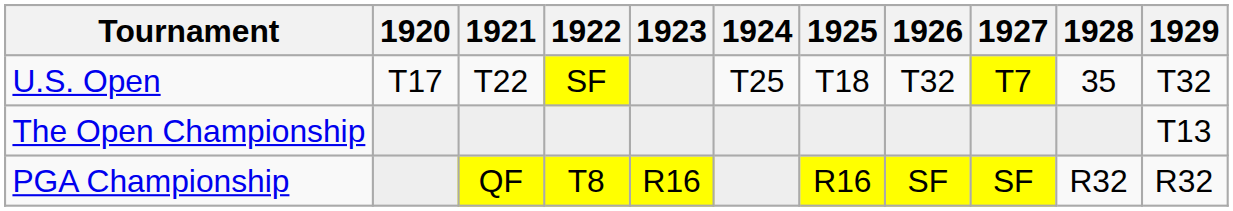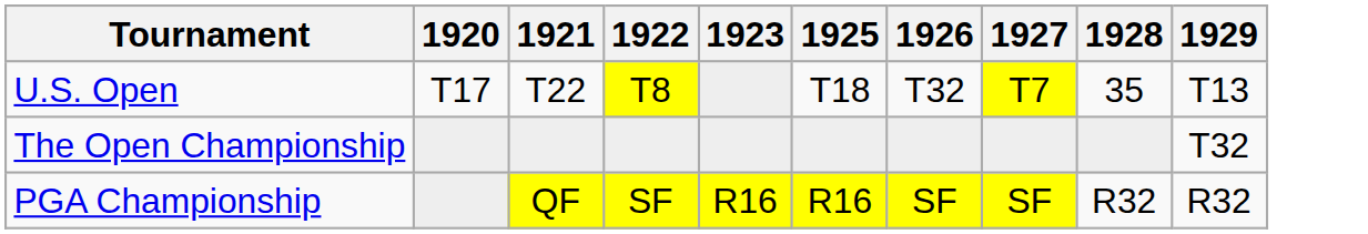 <table class="wikitable" style="font-size:95%;text-align:center;">
 <tr>
 <th>Tournament</th>
 <th>1920</th>
 <th>1921</th>
 <th>1922</th>
 <th>1923</th>
-<th>1924</th>
 <th>1925</th>
 <th>1926</th>
 <th>1927</th>
 <th>1928</th>
 <th>1929</th>
 </tr>
 <tr>
 <td align=left><a href='#'>U.S. Open</a></td>
 <td>T17</td>
 <td>T22</td>
-<td style="background:yellow;">SF</td>
+<td style="background:yellow;">T8</td>
 <td style="background:#eeeeee;"></td>
-<td>T25</td>
 <td>T18</td>
 <td>T32</td>
 <td style="background:yellow;">T7</td>
 <td>35</td>
-<td>T32</td>
+<td>T13</td>
 </tr>
 <tr>
 <td align=left><a href='#'>The Open Championship</a></td>
 <td style="background:#eeeeee;"></td>
 <td style="background:#eeeeee;"></td>
 <td style="background:#eeeeee;"></td>
 <td style="background:#eeeeee;"></td>
 <td style="background:#eeeeee;"></td>
 <td style="background:#eeeeee;"></td>
 <td style="background:#eeeeee;"></td>
 <td style="background:#eeeeee;"></td>
-<td style="background:#eeeeee;"></td>
-<td>T13</td>
+<td>T32</td>
 </tr>
 <tr>
 <td align=left><a href='#'>PGA Championship</a></td>
 <td style="background:#eeeeee;"></td>
 <td style="background:yellow;">QF</td>
-<td style="background:yellow;">T8</td>
+<td style="background:yellow;">SF</td>
 <td style="background:yellow;">R16</td>
-<td style="background:#eeeeee;"></td>
 <td style="background:yellow;">R16</td>
 <td style="background:yellow;">SF</td>
 <td style="background:yellow;">SF</td>
 <td>R32</td>
 <td>R32</td>
 </tr>
 </table>
